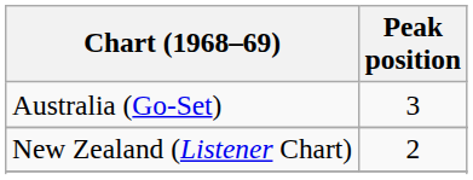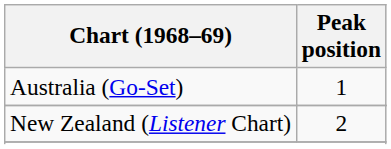 <table class="wikitable sortable">
 <tr>
 <th>Chart (1968–69)</th>
 <th>Peak<br>position</th>
 </tr>
 <tr>
 <td>Australia (<a href='#'>Go-Set</a>)</td>
-<td style="text-align:center;">3</td>
+<td style="text-align:center;">1</td>
 </tr>
 <tr>
 </tr>
 <tr>
 </tr>
 <tr>
 </tr>
 <tr>
 <td>New Zealand (<em><a href='#'>Listener</a></em> Chart)</td>
 <td style="text-align:center;">2</td>
 </tr>
 <tr>
 </tr>
 <tr>
 </tr>
 <tr>
 </tr>
 </table>
